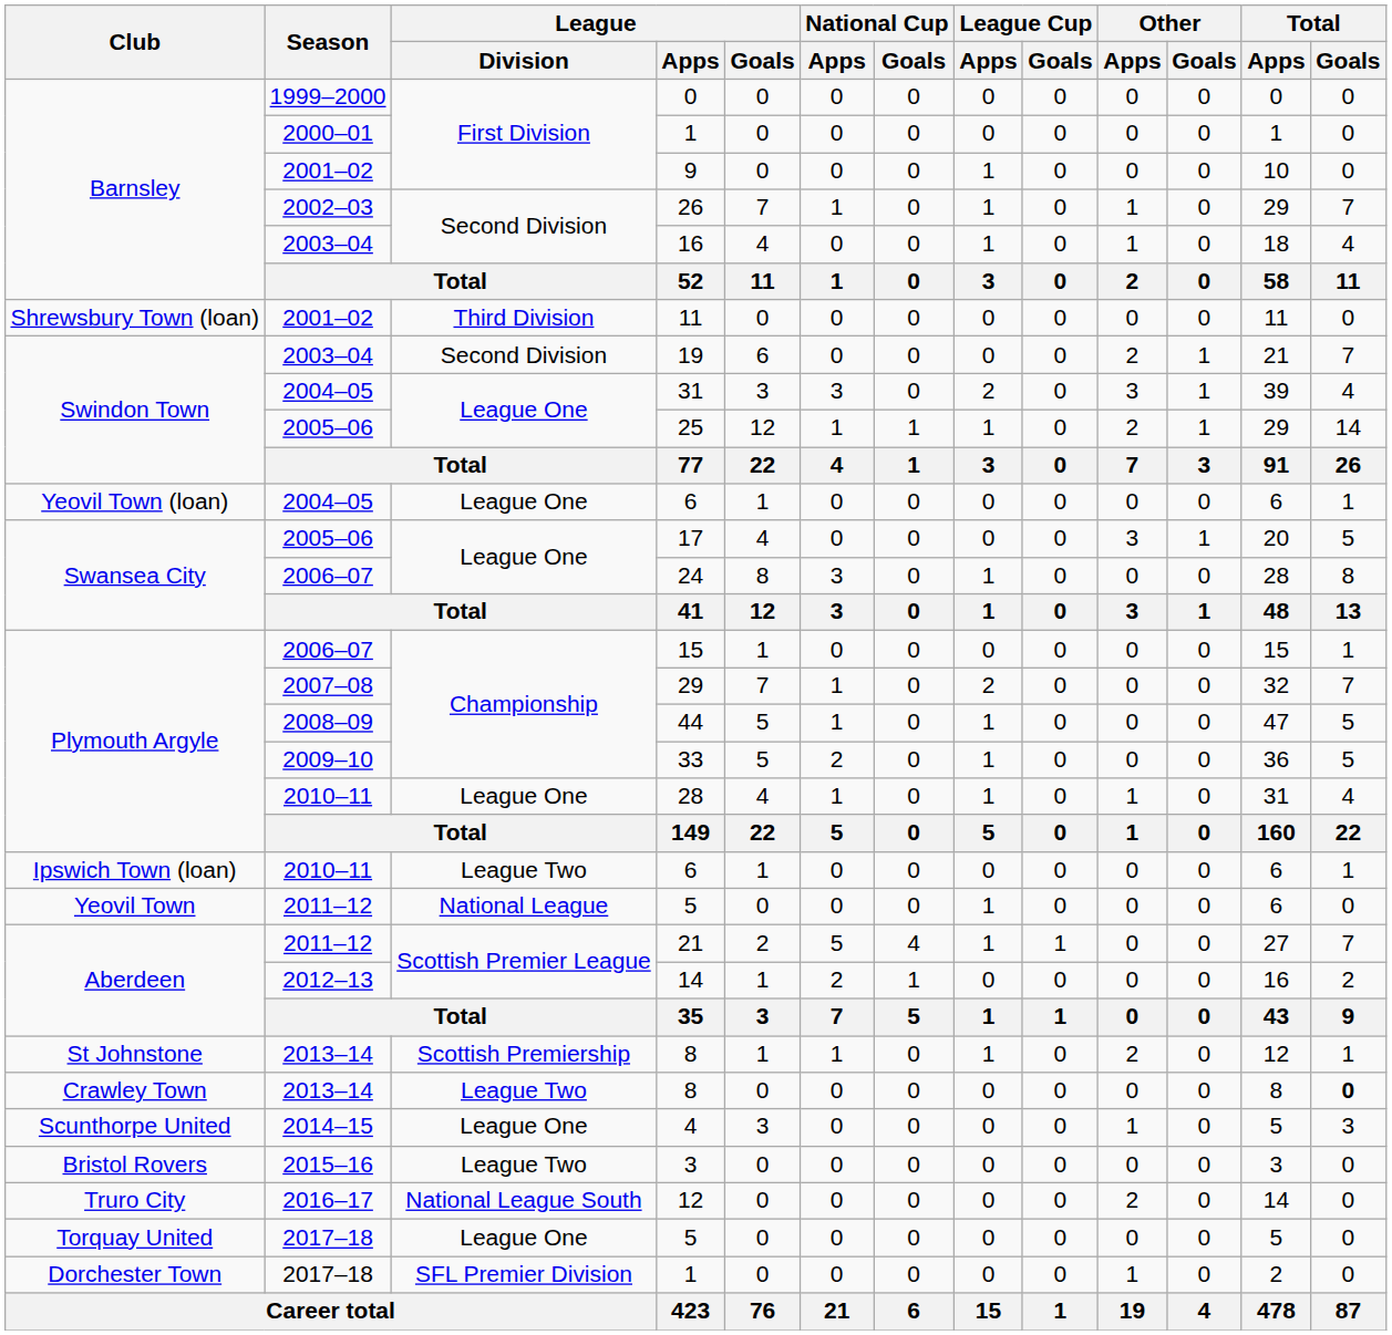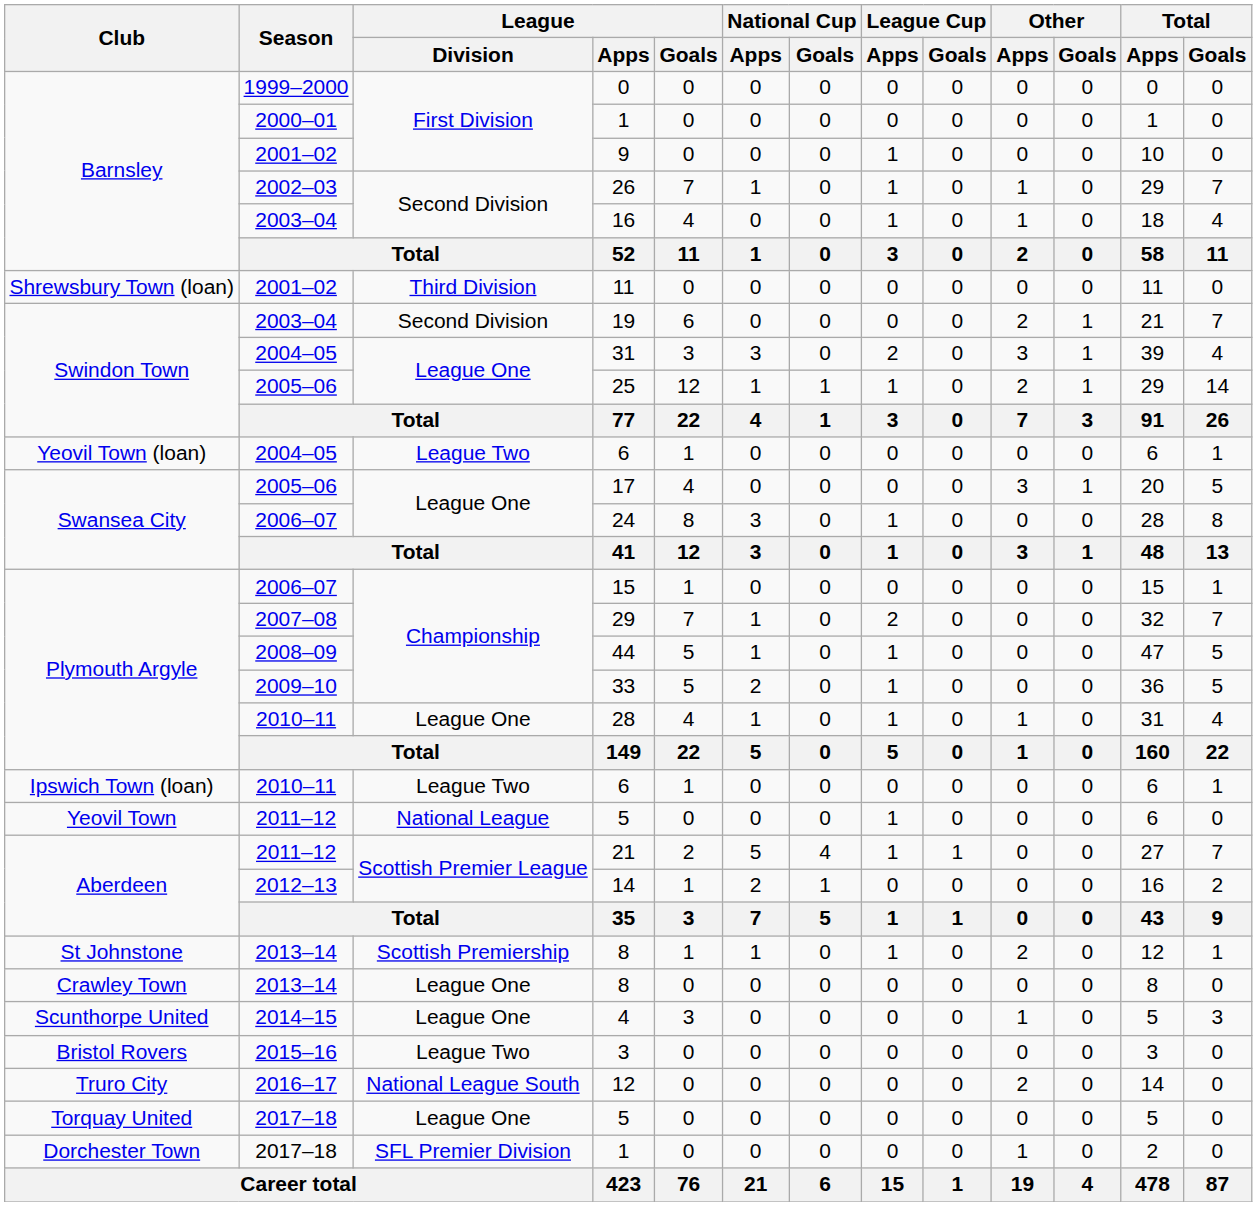 <table class="wikitable" style="text-align:center">
 <tr>
 <th rowspan="2">Club</th>
 <th rowspan="2">Season</th>
 <th colspan="3">League</th>
 <th colspan="2">National Cup</th>
 <th colspan="2">League Cup</th>
 <th colspan="2">Other</th>
 <th colspan="2">Total</th>
 </tr>
 <tr>
 <th>Division</th>
 <th>Apps</th>
 <th>Goals</th>
 <th>Apps</th>
 <th>Goals</th>
 <th>Apps</th>
 <th>Goals</th>
 <th>Apps</th>
 <th>Goals</th>
 <th>Apps</th>
 <th>Goals</th>
 </tr>
 <tr>
 <td rowspan="6"><a href='#'>Barnsley</a></td>
 <td><a href='#'>1999–2000</a></td>
 <td rowspan="3"><a href='#'>First Division</a></td>
 <td>0</td>
 <td>0</td>
 <td>0</td>
 <td>0</td>
 <td>0</td>
 <td>0</td>
 <td>0</td>
 <td>0</td>
 <td>0</td>
 <td>0</td>
 </tr>
 <tr>
 <td><a href='#'>2000–01</a></td>
 <td>1</td>
 <td>0</td>
 <td>0</td>
 <td>0</td>
 <td>0</td>
 <td>0</td>
 <td>0</td>
 <td>0</td>
 <td>1</td>
 <td>0</td>
 </tr>
 <tr>
 <td><a href='#'>2001–02</a></td>
 <td>9</td>
 <td>0</td>
 <td>0</td>
 <td>0</td>
 <td>1</td>
 <td>0</td>
 <td>0</td>
 <td>0</td>
 <td>10</td>
 <td>0</td>
 </tr>
 <tr>
 <td><a href='#'>2002–03</a></td>
 <td rowspan="2">Second Division</td>
 <td>26</td>
 <td>7</td>
 <td>1</td>
 <td>0</td>
 <td>1</td>
 <td>0</td>
 <td>1</td>
 <td>0</td>
 <td>29</td>
 <td>7</td>
 </tr>
 <tr>
 <td><a href='#'>2003–04</a></td>
 <td>16</td>
 <td>4</td>
 <td>0</td>
 <td>0</td>
 <td>1</td>
 <td>0</td>
 <td>1</td>
 <td>0</td>
 <td>18</td>
 <td>4</td>
 </tr>
 <tr>
 <th colspan="2">Total</th>
 <th>52</th>
 <th>11</th>
 <th>1</th>
 <th>0</th>
 <th>3</th>
 <th>0</th>
 <th>2</th>
 <th>0</th>
 <th>58</th>
 <th>11</th>
 </tr>
 <tr>
 <td><a href='#'>Shrewsbury Town</a> (loan)</td>
 <td><a href='#'>2001–02</a></td>
 <td><a href='#'>Third Division</a></td>
 <td>11</td>
 <td>0</td>
 <td>0</td>
 <td>0</td>
 <td>0</td>
 <td>0</td>
 <td>0</td>
 <td>0</td>
 <td>11</td>
 <td>0</td>
 </tr>
 <tr>
 <td rowspan=4><a href='#'>Swindon Town</a></td>
 <td><a href='#'>2003–04</a></td>
 <td>Second Division</td>
 <td>19</td>
 <td>6</td>
 <td>0</td>
 <td>0</td>
 <td>0</td>
 <td>0</td>
 <td>2</td>
 <td>1</td>
 <td>21</td>
 <td>7</td>
 </tr>
 <tr>
 <td><a href='#'>2004–05</a></td>
 <td rowspan="2"><a href='#'>League One</a></td>
 <td>31</td>
 <td>3</td>
 <td>3</td>
 <td>0</td>
 <td>2</td>
 <td>0</td>
 <td>3</td>
 <td>1</td>
 <td>39</td>
 <td>4</td>
 </tr>
 <tr>
 <td><a href='#'>2005–06</a></td>
 <td>25</td>
 <td>12</td>
 <td>1</td>
 <td>1</td>
 <td>1</td>
 <td>0</td>
 <td>2</td>
 <td>1</td>
 <td>29</td>
 <td>14</td>
 </tr>
 <tr>
 <th colspan="2">Total</th>
 <th>77</th>
 <th>22</th>
 <th>4</th>
 <th>1</th>
 <th>3</th>
 <th>0</th>
 <th>7</th>
 <th>3</th>
 <th>91</th>
 <th>26</th>
 </tr>
 <tr>
 <td><a href='#'>Yeovil Town</a> (loan)</td>
 <td><a href='#'>2004–05</a></td>
-<td>League One</td>
+<td><a href='#'>League Two</a></td>
 <td>6</td>
 <td>1</td>
 <td>0</td>
 <td>0</td>
 <td>0</td>
 <td>0</td>
 <td>0</td>
 <td>0</td>
 <td>6</td>
 <td>1</td>
 </tr>
 <tr>
 <td rowspan="3"><a href='#'>Swansea City</a></td>
 <td><a href='#'>2005–06</a></td>
 <td rowspan="2">League One</td>
 <td>17</td>
 <td>4</td>
 <td>0</td>
 <td>0</td>
 <td>0</td>
 <td>0</td>
 <td>3</td>
 <td>1</td>
 <td>20</td>
 <td>5</td>
 </tr>
 <tr>
 <td><a href='#'>2006–07</a></td>
 <td>24</td>
 <td>8</td>
 <td>3</td>
 <td>0</td>
 <td>1</td>
 <td>0</td>
 <td>0</td>
 <td>0</td>
 <td>28</td>
 <td>8</td>
 </tr>
 <tr>
 <th colspan="2">Total</th>
 <th>41</th>
 <th>12</th>
 <th>3</th>
 <th>0</th>
 <th>1</th>
 <th>0</th>
 <th>3</th>
 <th>1</th>
 <th>48</th>
 <th>13</th>
 </tr>
 <tr>
 <td rowspan=6><a href='#'>Plymouth Argyle</a></td>
 <td><a href='#'>2006–07</a></td>
 <td rowspan="4"><a href='#'>Championship</a></td>
 <td>15</td>
 <td>1</td>
 <td>0</td>
 <td>0</td>
 <td>0</td>
 <td>0</td>
 <td>0</td>
 <td>0</td>
 <td>15</td>
 <td>1</td>
 </tr>
 <tr>
 <td><a href='#'>2007–08</a></td>
 <td>29</td>
 <td>7</td>
 <td>1</td>
 <td>0</td>
 <td>2</td>
 <td>0</td>
 <td>0</td>
 <td>0</td>
 <td>32</td>
 <td>7</td>
 </tr>
 <tr>
 <td><a href='#'>2008–09</a></td>
 <td>44</td>
 <td>5</td>
 <td>1</td>
 <td>0</td>
 <td>1</td>
 <td>0</td>
 <td>0</td>
 <td>0</td>
 <td>47</td>
 <td>5</td>
 </tr>
 <tr>
 <td><a href='#'>2009–10</a></td>
 <td>33</td>
 <td>5</td>
 <td>2</td>
 <td>0</td>
 <td>1</td>
 <td>0</td>
 <td>0</td>
 <td>0</td>
 <td>36</td>
 <td>5</td>
 </tr>
 <tr>
 <td><a href='#'>2010–11</a></td>
 <td>League One</td>
 <td>28</td>
 <td>4</td>
 <td>1</td>
 <td>0</td>
 <td>1</td>
 <td>0</td>
 <td>1</td>
 <td>0</td>
 <td>31</td>
 <td>4</td>
 </tr>
 <tr>
 <th colspan="2">Total</th>
 <th>149</th>
 <th>22</th>
 <th>5</th>
 <th>0</th>
 <th>5</th>
 <th>0</th>
 <th>1</th>
 <th>0</th>
 <th>160</th>
 <th>22</th>
 </tr>
 <tr>
 <td><a href='#'>Ipswich Town</a> (loan)</td>
 <td><a href='#'>2010–11</a></td>
 <td>League Two</td>
 <td>6</td>
 <td>1</td>
 <td>0</td>
 <td>0</td>
 <td>0</td>
 <td>0</td>
 <td>0</td>
 <td>0</td>
 <td>6</td>
 <td>1</td>
 </tr>
 <tr>
 <td><a href='#'>Yeovil Town</a></td>
 <td><a href='#'>2011–12</a></td>
 <td><a href='#'>National League</a></td>
 <td>5</td>
 <td>0</td>
 <td>0</td>
 <td>0</td>
 <td>1</td>
 <td>0</td>
 <td>0</td>
 <td>0</td>
 <td>6</td>
 <td>0</td>
 </tr>
 <tr>
 <td rowspan="3"><a href='#'>Aberdeen</a></td>
 <td><a href='#'>2011–12</a></td>
 <td rowspan="2"><a href='#'>Scottish Premier League</a></td>
 <td>21</td>
 <td>2</td>
 <td>5</td>
 <td>4</td>
 <td>1</td>
 <td>1</td>
 <td>0</td>
 <td>0</td>
 <td>27</td>
 <td>7</td>
 </tr>
 <tr>
 <td><a href='#'>2012–13</a></td>
 <td>14</td>
 <td>1</td>
 <td>2</td>
 <td>1</td>
 <td>0</td>
 <td>0</td>
 <td>0</td>
 <td>0</td>
 <td>16</td>
 <td>2</td>
 </tr>
 <tr>
 <th colspan="2">Total</th>
 <th>35</th>
 <th>3</th>
 <th>7</th>
 <th>5</th>
 <th>1</th>
 <th>1</th>
 <th>0</th>
 <th>0</th>
 <th>43</th>
 <th>9</th>
 </tr>
 <tr>
 <td><a href='#'>St Johnstone</a></td>
 <td><a href='#'>2013–14</a></td>
 <td><a href='#'>Scottish Premiership</a></td>
 <td>8</td>
 <td>1</td>
 <td>1</td>
 <td>0</td>
 <td>1</td>
 <td>0</td>
 <td>2</td>
 <td>0</td>
 <td>12</td>
 <td>1</td>
 </tr>
 <tr>
 <td><a href='#'>Crawley Town</a></td>
 <td><a href='#'>2013–14</a></td>
-<td><a href='#'>League Two</a></td>
+<td>League One</td>
 <td>8</td>
 <td>0</td>
 <td>0</td>
 <td>0</td>
 <td>0</td>
 <td>0</td>
 <td>0</td>
 <td>0</td>
 <td>8</td>
-<td><strong>0</strong></td>
+<td>0</td>
 </tr>
 <tr>
 <td><a href='#'>Scunthorpe United</a></td>
 <td><a href='#'>2014–15</a></td>
 <td>League One</td>
 <td>4</td>
 <td>3</td>
 <td>0</td>
 <td>0</td>
 <td>0</td>
 <td>0</td>
 <td>1</td>
 <td>0</td>
 <td>5</td>
 <td>3</td>
 </tr>
 <tr>
 <td><a href='#'>Bristol Rovers</a></td>
 <td><a href='#'>2015–16</a></td>
 <td>League Two</td>
 <td>3</td>
 <td>0</td>
 <td>0</td>
 <td>0</td>
 <td>0</td>
 <td>0</td>
 <td>0</td>
 <td>0</td>
 <td>3</td>
 <td>0</td>
 </tr>
 <tr>
 <td><a href='#'>Truro City</a></td>
 <td><a href='#'>2016–17</a></td>
 <td><a href='#'>National League South</a></td>
 <td>12</td>
 <td>0</td>
 <td>0</td>
 <td>0</td>
 <td>0</td>
 <td>0</td>
 <td>2</td>
 <td>0</td>
 <td>14</td>
 <td>0</td>
 </tr>
 <tr>
 <td><a href='#'>Torquay United</a></td>
 <td><a href='#'>2017–18</a></td>
 <td>League One</td>
 <td>5</td>
 <td>0</td>
 <td>0</td>
 <td>0</td>
 <td>0</td>
 <td>0</td>
 <td>0</td>
 <td>0</td>
 <td>5</td>
 <td>0</td>
 </tr>
 <tr>
 <td><a href='#'>Dorchester Town</a></td>
 <td>2017–18</td>
 <td><a href='#'>SFL Premier Division</a></td>
 <td>1</td>
 <td>0</td>
 <td>0</td>
 <td>0</td>
 <td>0</td>
 <td>0</td>
 <td>1</td>
 <td>0</td>
 <td>2</td>
 <td>0</td>
 </tr>
 <tr>
 <th colspan="3">Career total</th>
 <th>423</th>
 <th>76</th>
 <th>21</th>
 <th>6</th>
 <th>15</th>
 <th>1</th>
 <th>19</th>
 <th>4</th>
 <th>478</th>
 <th>87</th>
 </tr>
 </table>
